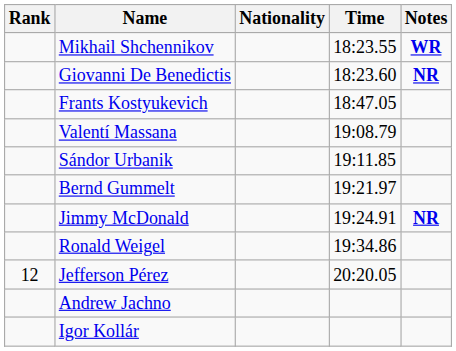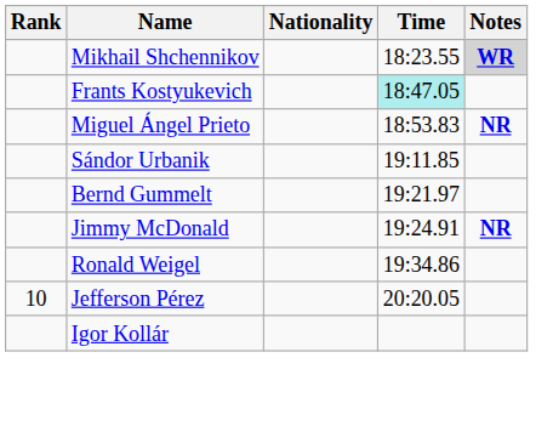 <table class="wikitable sortable" style="text-align:center">
 <tr>
 <th>Rank</th>
 <th>Name</th>
 <th>Nationality</th>
 <th>Time</th>
 <th>Notes</th>
 </tr>
 <tr>
 <td></td>
 <td align="left"><a href='#'>Mikhail Shchennikov</a></td>
 <td align=left></td>
 <td>18:23.55</td>
-<td><strong><a href='#'>WR</a></strong></td>
-</tr>
-<tr>
-<td></td>
-<td align="left"><a href='#'>Giovanni De Benedictis</a></td>
-<td align=left></td>
-<td>18:23.60</td>
-<td><strong><a href='#'>NR</a></strong></td>
+<td style="background: lightgrey;"><strong><a href='#'>WR</a></strong></td>
 </tr>
 <tr>
 <td></td>
 <td align="left"><a href='#'>Frants Kostyukevich</a></td>
 <td align=left></td>
-<td>18:47.05</td>
+<td style="background: paleturquoise;">18:47.05</td>
 <td></td>
 </tr>
 <tr>
 <td></td>
-<td align="left"><a href='#'>Valentí Massana</a></td>
+<td align="left"><a href='#'>Miguel Ángel Prieto</a></td>
 <td align=left></td>
-<td>19:08.79</td>
-<td></td>
+<td>18:53.83</td>
+<td><strong><a href='#'>NR</a></strong></td>
 </tr>
 <tr>
 <td></td>
 <td align="left"><a href='#'>Sándor Urbanik</a></td>
 <td align=left></td>
 <td>19:11.85</td>
 <td></td>
 </tr>
 <tr>
 <td></td>
 <td align="left"><a href='#'>Bernd Gummelt</a></td>
 <td align=left></td>
 <td>19:21.97</td>
 <td></td>
 </tr>
 <tr>
 <td></td>
 <td align="left"><a href='#'>Jimmy McDonald</a></td>
 <td align=left></td>
 <td>19:24.91</td>
 <td><strong><a href='#'>NR</a></strong></td>
 </tr>
 <tr>
 <td></td>
 <td align="left"><a href='#'>Ronald Weigel</a></td>
 <td align=left></td>
 <td>19:34.86</td>
 <td></td>
 </tr>
 <tr>
-<td>12</td>
+<td>10</td>
 <td align="left"><a href='#'>Jefferson Pérez</a></td>
 <td align=left></td>
 <td>20:20.05</td>
-<td></td>
-</tr>
-<tr>
-<td></td>
-<td align="left"><a href='#'>Andrew Jachno</a></td>
-<td align=left></td>
-<td></td>
 <td></td>
 </tr>
 <tr>
 <td></td>
 <td align="left"><a href='#'>Igor Kollár</a></td>
 <td align=left></td>
 <td></td>
 <td></td>
 </tr>
 </table>
